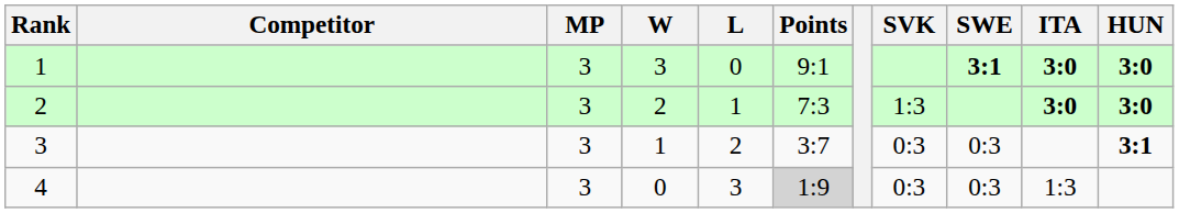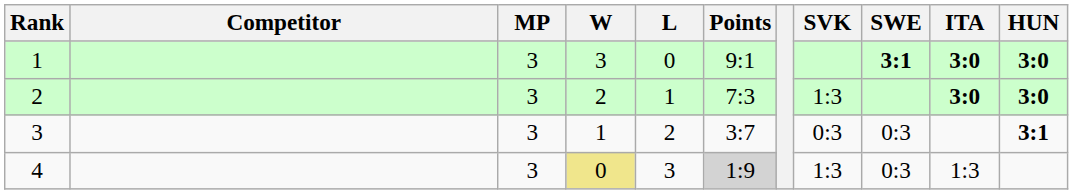 <table class="wikitable" style="text-align:center">
 <tr>
 <th>Rank</th>
 <th style="width:18em">Competitor</th>
 <th style="width:2.5em">MP</th>
 <th style="width:2.5em">W</th>
 <th style="width:2.5em">L</th>
 <th>Points</th>
 <th rowspan="5"> </th>
 <th style="width:2.5em">SVK</th>
 <th style="width:2.5em">SWE</th>
 <th style="width:2.5em">ITA</th>
 <th style="width:2.5em">HUN</th>
 </tr>
 <tr style="background:#cfc;">
 <td>1</td>
 <td style="text-align:left"></td>
 <td>3</td>
 <td>3</td>
 <td>0</td>
 <td>9:1</td>
 <td></td>
 <td><strong>3:1</strong></td>
 <td><strong>3:0</strong></td>
 <td><strong>3:0</strong></td>
 </tr>
 <tr style="background:#cfc;">
 <td>2</td>
 <td style="text-align:left"></td>
 <td>3</td>
 <td>2</td>
 <td>1</td>
 <td>7:3</td>
 <td>1:3</td>
 <td></td>
 <td><strong>3:0</strong></td>
 <td><strong>3:0</strong></td>
 </tr>
 <tr>
 <td>3</td>
 <td style="text-align:left"></td>
 <td>3</td>
 <td>1</td>
 <td>2</td>
 <td>3:7</td>
 <td>0:3</td>
 <td>0:3</td>
 <td></td>
 <td><strong>3:1</strong></td>
 </tr>
 <tr>
 <td>4</td>
 <td style="text-align:left"></td>
 <td>3</td>
-<td>0</td>
+<td style="background: khaki;">0</td>
 <td>3</td>
 <td style="background: lightgrey;">1:9</td>
-<td>0:3</td>
+<td>1:3</td>
 <td>0:3</td>
 <td>1:3</td>
 <td></td>
 </tr>
 </table>
